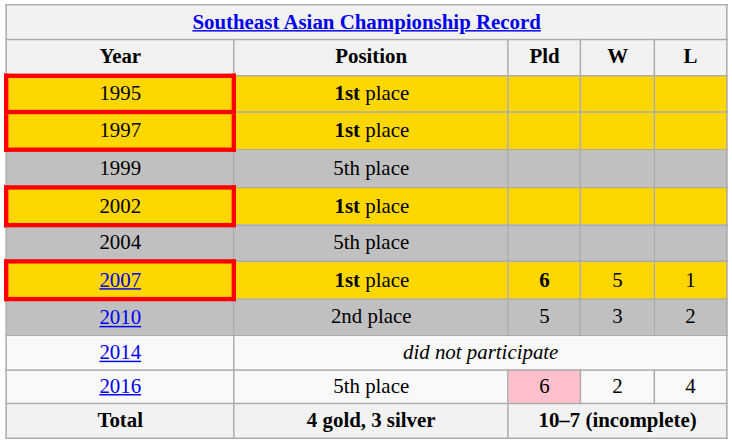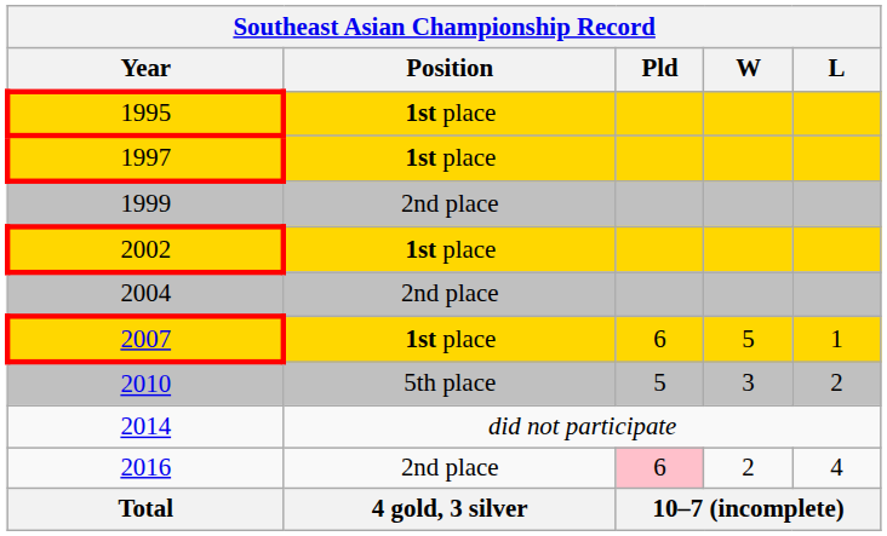 <table class="wikitable collapsible autocollapse" width=80% style="text-align: center;font-size:90%;">
 <tr>
 <th colspan=9><a href='#'>Southeast Asian Championship Record</a></th>
 </tr>
 <tr>
 <th width=25%>Year</th>
 <th width=30%>Position</th>
 <th width=8%>Pld</th>
 <th width=8%>W</th>
 <th width=8%>L</th>
 </tr>
 <tr bgcolor=gold>
 <td style="border: 3px solid red"> 1995</td>
 <td><strong>1st</strong> place</td>
 <td></td>
 <td></td>
 <td></td>
 </tr>
 <tr bgcolor=gold>
 <td style="border: 3px solid red"> 1997</td>
 <td><strong>1st</strong> place</td>
 <td></td>
 <td></td>
 <td></td>
 </tr>
 <tr bgcolor=silver>
 <td> 1999</td>
-<td>5th place</td>
+<td>2nd place</td>
 <td></td>
 <td></td>
 <td></td>
 </tr>
 <tr bgcolor=gold>
 <td style="border: 3px solid red"> 2002</td>
 <td><strong>1st</strong> place</td>
 <td></td>
 <td></td>
 <td></td>
 </tr>
 <tr bgcolor=silver>
 <td> 2004</td>
-<td>5th place</td>
+<td>2nd place</td>
 <td></td>
 <td></td>
 <td></td>
 </tr>
 <tr bgcolor=gold>
 <td style="border: 3px solid red"> <a href='#'>2007</a></td>
 <td><strong>1st</strong> place</td>
-<td><strong>6</strong></td>
+<td>6</td>
 <td>5</td>
 <td>1</td>
 </tr>
 <tr bgcolor=silver>
 <td> <a href='#'>2010</a></td>
-<td>2nd place</td>
+<td>5th place</td>
 <td>5</td>
 <td>3</td>
 <td>2</td>
 </tr>
 <tr>
 <td> <a href='#'>2014</a></td>
 <td colspan=4><em>did not participate</em></td>
 </tr>
 <tr>
 <td> <a href='#'>2016</a></td>
-<td>5th place</td>
+<td>2nd place</td>
 <td style="background: pink;">6</td>
 <td>2</td>
 <td>4</td>
 </tr>
 <tr>
 <th><strong>Total</strong></th>
 <th>4 gold, 3 silver</th>
 <th colspan=3>10–7 (incomplete)</th>
 </tr>
 </table>
